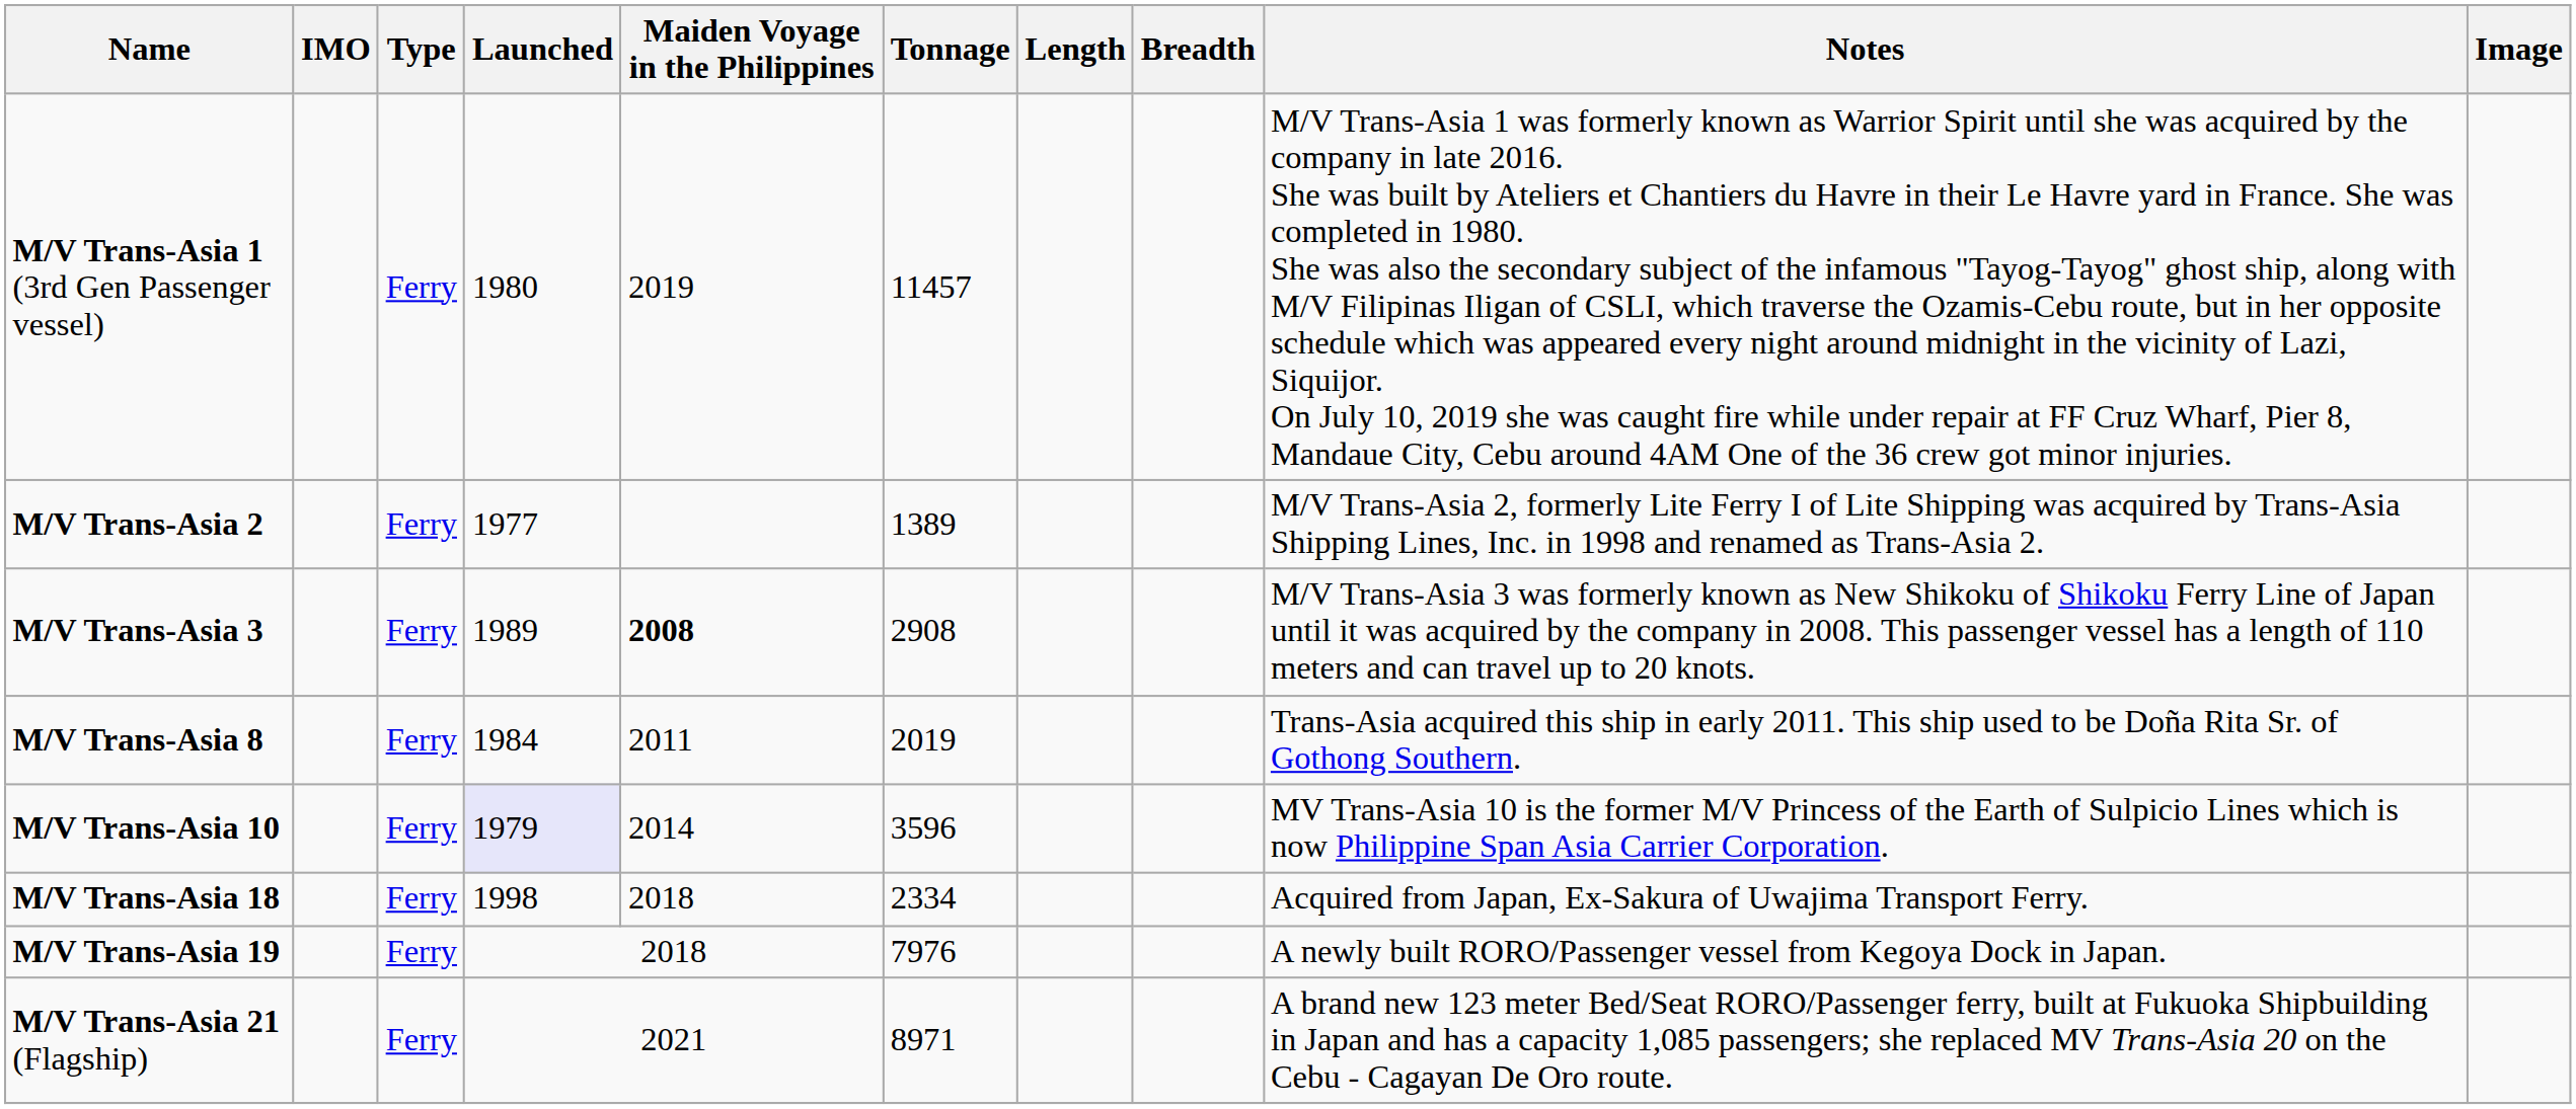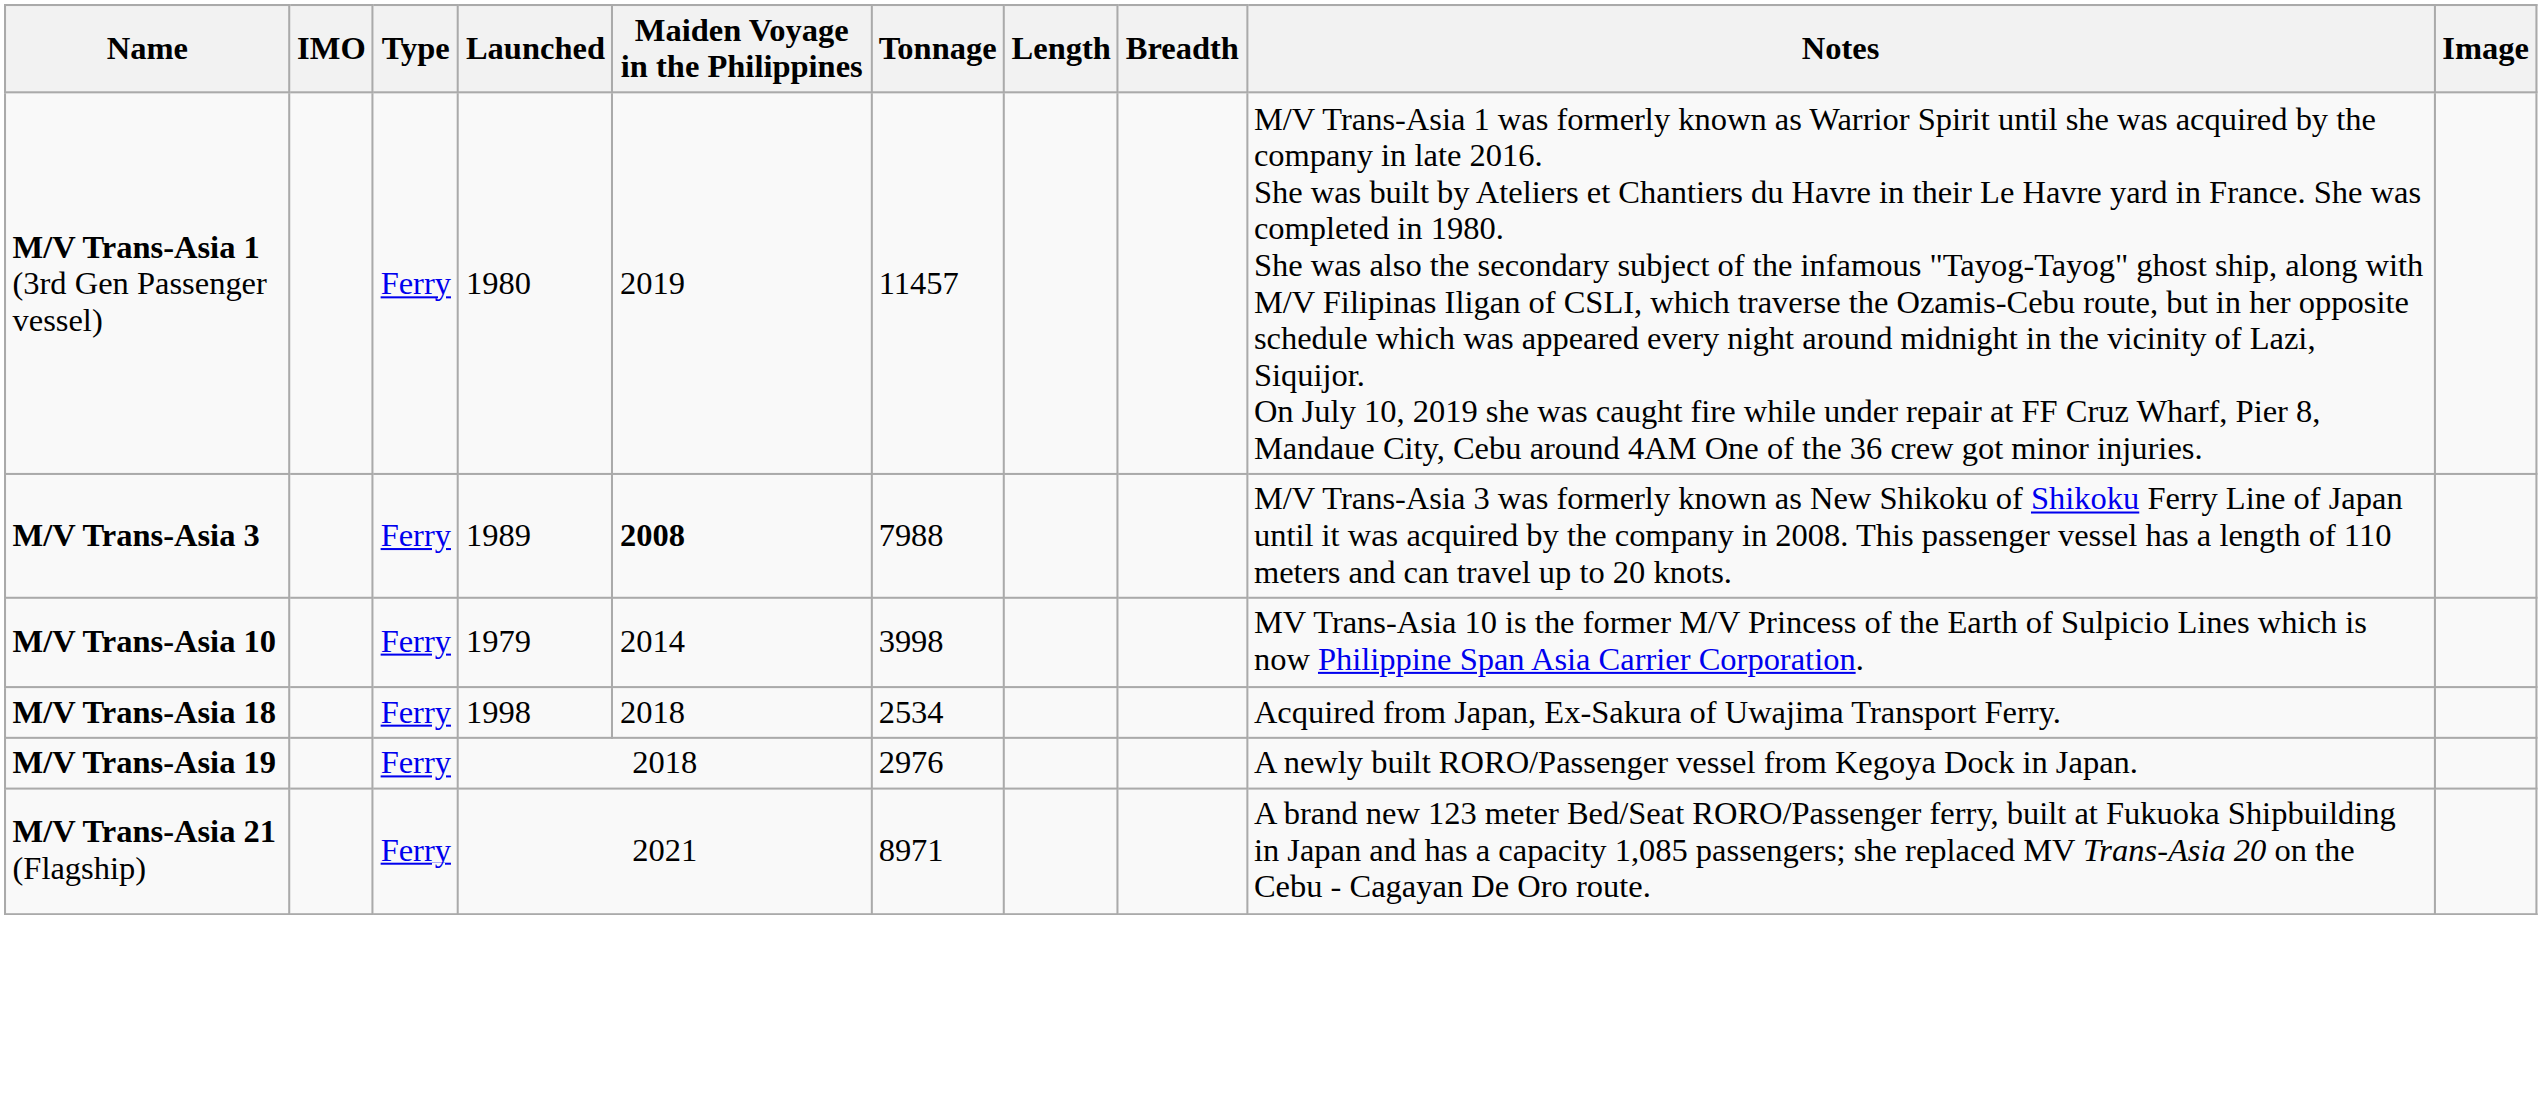 <table class="wikitable sortable sticky-header">
 <tr>
 <th><strong>Name</strong></th>
 <th><strong>IMO</strong></th>
 <th><strong>Type</strong></th>
 <th><strong>Launched</strong></th>
 <th><strong>Maiden Voyage in the Philippines</strong></th>
 <th><strong>Tonnage</strong></th>
 <th><strong>Length</strong></th>
 <th><strong>Breadth</strong></th>
 <th><strong>Notes</strong></th>
 <th><strong>Image</strong></th>
 </tr>
 <tr>
 <td><strong>M/V Trans-Asia 1</strong> (3rd Gen Passenger vessel)</td>
 <td></td>
 <td><a href='#'>Ferry</a></td>
 <td>1980</td>
 <td>2019</td>
 <td>11457</td>
 <td></td>
 <td></td>
 <td>M/V Trans-Asia 1 was formerly known as Warrior Spirit until she was acquired by the company in late 2016.<br>She was built by Ateliers et Chantiers du Havre in their Le Havre yard in France. She was completed in 1980.<br>She was also the secondary subject of the infamous "Tayog-Tayog" ghost ship, along with M/V Filipinas Iligan of CSLI, which traverse the Ozamis-Cebu route, but in her opposite schedule which was appeared every night around midnight in the vicinity of Lazi, Siquijor.<br>On July 10, 2019 she was caught fire while under repair at FF Cruz Wharf, Pier 8, Mandaue City, Cebu around 4AM  One of the 36 crew got minor injuries.</td>
 <td></td>
 </tr>
 <tr>
-<td><strong>M/V Trans-Asia 2</strong></td>
-<td></td>
-<td><a href='#'>Ferry</a></td>
-<td>1977</td>
-<td></td>
-<td>1389</td>
-<td></td>
-<td></td>
-<td>M/V Trans-Asia 2, formerly Lite Ferry I of Lite Shipping was acquired by Trans-Asia Shipping Lines, Inc. in 1998 and renamed as Trans-Asia 2.</td>
-<td></td>
-</tr>
-<tr>
 <td><strong>M/V Trans-Asia 3</strong></td>
 <td></td>
 <td><a href='#'>Ferry</a></td>
 <td>1989</td>
 <td><strong>2008</strong></td>
-<td>2908</td>
+<td>7988</td>
 <td></td>
 <td></td>
 <td>M/V Trans-Asia 3 was formerly known as New Shikoku of <a href='#'>Shikoku</a> Ferry Line of Japan until it was acquired by the company in 2008. This passenger vessel has a length of 110 meters and can travel up to 20 knots.</td>
 <td></td>
 </tr>
 <tr>
-<td><strong>M/V Trans-Asia 8</strong></td>
-<td></td>
-<td><a href='#'>Ferry</a></td>
-<td>1984</td>
-<td>2011</td>
-<td>2019</td>
-<td></td>
-<td></td>
-<td>Trans-Asia acquired this ship in early 2011. This ship used to be Doña Rita Sr. of <a href='#'>Gothong Southern</a>.</td>
-<td></td>
-</tr>
-<tr>
 <td><strong>M/V Trans-Asia 10</strong></td>
 <td></td>
 <td><a href='#'>Ferry</a></td>
-<td style="background: lavender;">1979</td>
+<td>1979</td>
 <td>2014</td>
-<td>3596</td>
+<td>3998</td>
 <td></td>
 <td></td>
 <td>MV Trans-Asia 10 is the former M/V Princess of the Earth of Sulpicio Lines which is now <a href='#'>Philippine Span Asia Carrier Corporation</a>.</td>
 <td></td>
 </tr>
 <tr>
 <td><strong>M/V Trans-Asia 18</strong></td>
 <td></td>
 <td><a href='#'>Ferry</a></td>
 <td>1998</td>
 <td>2018</td>
-<td>2334</td>
+<td>2534</td>
 <td></td>
 <td></td>
 <td>Acquired from Japan, Ex-Sakura of Uwajima Transport Ferry. </td>
 <td></td>
 </tr>
 <tr>
 <td><strong>M/V Trans-Asia 19</strong></td>
 <td></td>
 <td><a href='#'>Ferry</a></td>
 <td align="center"colspan=2>2018</td>
-<td>7976</td>
+<td>2976</td>
 <td></td>
 <td></td>
 <td>A newly built RORO/Passenger vessel from Kegoya Dock in Japan.</td>
 <td></td>
 </tr>
 <tr>
 <td><strong>M/V Trans-Asia 21</strong> (Flagship)</td>
 <td></td>
 <td><a href='#'>Ferry</a></td>
 <td align="center"colspan=2>2021</td>
 <td>8971</td>
 <td></td>
 <td></td>
 <td>A brand new 123 meter Bed/Seat RORO/Passenger ferry, built at Fukuoka Shipbuilding in Japan and has a capacity 1,085 passengers; she replaced MV <em>Trans-Asia 20</em> on the Cebu - Cagayan De Oro route.</td>
 <td></td>
 </tr>
 <tr>
 </tr>
 </table>
